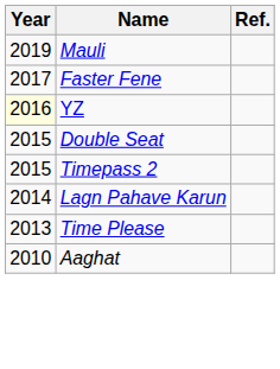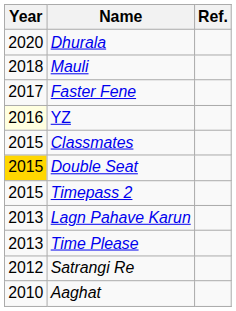 <table class="wikitable sortable">
 <tr>
 <th>Year</th>
 <th>Name</th>
 <th class="unsortable">Ref.</th>
 </tr>
 <tr>
-<td>2019</td>
+<td>2020</td>
+<td><em><a href='#'>Dhurala</a></em></td>
+<td></td>
+</tr>
+<tr>
+<td>2018</td>
 <td><a href='#'><em>Mauli</em></a></td>
 <td></td>
 </tr>
 <tr>
 <td>2017</td>
 <td><em><a href='#'>Faster Fene</a></em></td>
 <td></td>
 </tr>
 <tr>
 <td style="background: lightyellow;">2016</td>
 <td><a href='#'>YZ</a></td>
 <td></td>
 </tr>
 <tr>
 <td>2015</td>
+<td><em><a href='#'>Classmates</a></em></td>
+<td></td>
+</tr>
+<tr>
+<td style="background: gold;">2015</td>
 <td><em><a href='#'>Double Seat</a></em></td>
 <td></td>
 </tr>
 <tr>
 <td>2015</td>
 <td><em><a href='#'>Timepass 2</a></em></td>
 <td></td>
 </tr>
 <tr>
-<td>2014</td>
+<td>2013</td>
 <td><a href='#'><em>Lagn Pahave Karun</em></a></td>
 <td></td>
 </tr>
 <tr>
 <td>2013</td>
 <td><em><a href='#'>Time Please</a></em></td>
 <td></td>
 </tr>
 <tr>
+<td>2012</td>
+<td><em>Satrangi Re</em></td>
+<td></td>
+</tr>
+<tr>
 <td>2010</td>
 <td><em>Aaghat</em></td>
 <td></td>
 </tr>
 </table>
